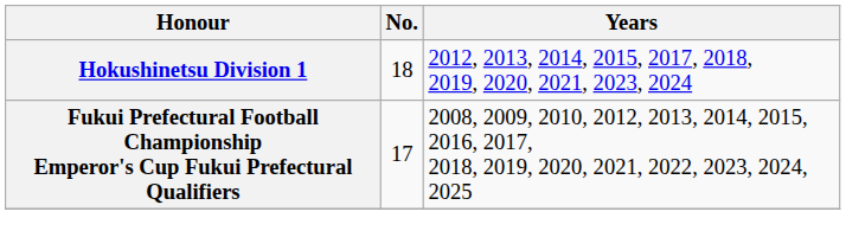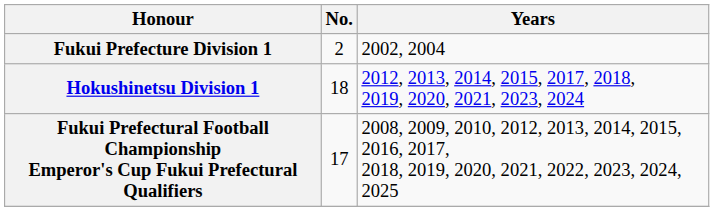 <table class="wikitable plainrowheaders">
 <tr>
 <th scope=col>Honour</th>
 <th scope=col>No.</th>
 <th scope=col>Years</th>
+</tr>
+<tr>
+<th scope=row>Fukui Prefecture Division 1</th>
+<td align="center">2</td>
+<td>2002, 2004</td>
 </tr>
 <tr>
 <th scope=row><a href='#'>Hokushinetsu Division 1</a></th>
 <td align="center">18</td>
 <td><a href='#'>2012</a>, <a href='#'>2013</a>, <a href='#'>2014</a>, <a href='#'>2015</a>, <a href='#'>2017</a>, <a href='#'>2018</a>, <br> <a href='#'>2019</a>, <a href='#'>2020</a>, <a href='#'>2021</a>, <a href='#'>2023</a>, <a href='#'>2024</a></td>
 </tr>
 <tr>
 <th scope=row>Fukui Prefectural Football Championship <br> Emperor's Cup Fukui Prefectural Qualifiers</th>
 <td align="center">17</td>
 <td>2008, 2009, 2010, 2012, 2013, 2014, 2015, 2016, 2017, <br> 2018, 2019, 2020, 2021, 2022, 2023, 2024, 2025</td>
 </tr>
 <tr>
 </tr>
 </table>
